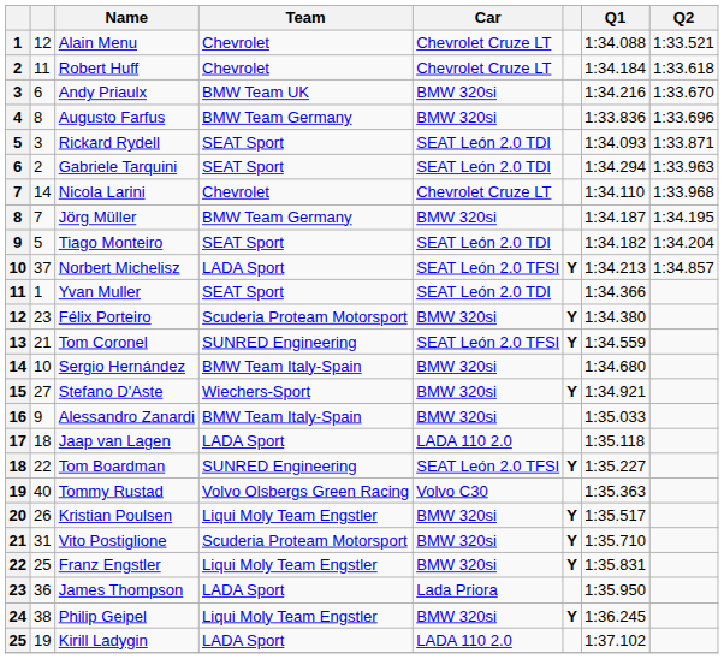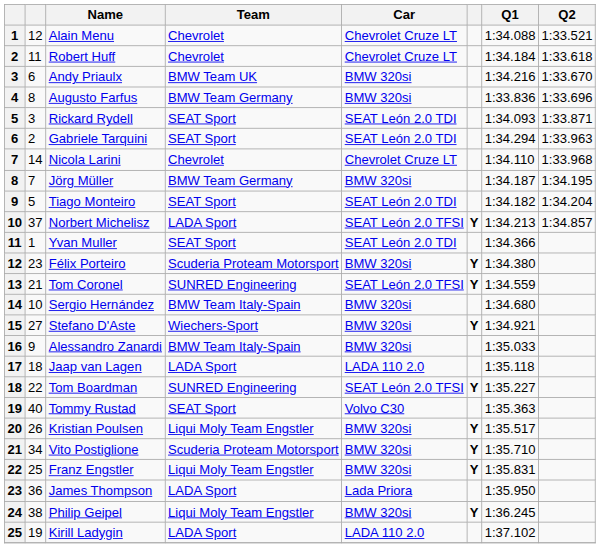 <table class="wikitable sortable" style="font-size: 95%;">
 <tr>
 <th></th>
 <th></th>
 <th>Name</th>
 <th>Team</th>
 <th>Car</th>
 <th></th>
 <th>Q1</th>
 <th>Q2</th>
 </tr>
 <tr>
 <th>1</th>
 <td>12</td>
 <td> <a href='#'>Alain Menu</a></td>
 <td><a href='#'>Chevrolet</a></td>
 <td><a href='#'>Chevrolet Cruze LT</a></td>
 <td></td>
 <td>1:34.088</td>
 <td>1:33.521</td>
 </tr>
 <tr>
 <th>2</th>
 <td>11</td>
 <td> <a href='#'>Robert Huff</a></td>
 <td><a href='#'>Chevrolet</a></td>
 <td><a href='#'>Chevrolet Cruze LT</a></td>
 <td></td>
 <td>1:34.184</td>
 <td>1:33.618</td>
 </tr>
 <tr>
 <th>3</th>
 <td>6</td>
 <td> <a href='#'>Andy Priaulx</a></td>
 <td><a href='#'>BMW Team UK</a></td>
 <td><a href='#'>BMW 320si</a></td>
 <td></td>
 <td>1:34.216</td>
 <td>1:33.670</td>
 </tr>
 <tr>
 <th>4</th>
 <td>8</td>
 <td> <a href='#'>Augusto Farfus</a></td>
 <td><a href='#'>BMW Team Germany</a></td>
 <td><a href='#'>BMW 320si</a></td>
 <td></td>
 <td>1:33.836</td>
 <td>1:33.696</td>
 </tr>
 <tr>
 <th>5</th>
 <td>3</td>
 <td> <a href='#'>Rickard Rydell</a></td>
 <td><a href='#'>SEAT Sport</a></td>
 <td><a href='#'>SEAT León 2.0 TDI</a></td>
 <td></td>
 <td>1:34.093</td>
 <td>1:33.871</td>
 </tr>
 <tr>
 <th>6</th>
 <td>2</td>
 <td> <a href='#'>Gabriele Tarquini</a></td>
 <td><a href='#'>SEAT Sport</a></td>
 <td><a href='#'>SEAT León 2.0 TDI</a></td>
 <td></td>
 <td>1:34.294</td>
 <td>1:33.963</td>
 </tr>
 <tr>
 <th>7</th>
 <td>14</td>
 <td> <a href='#'>Nicola Larini</a></td>
 <td><a href='#'>Chevrolet</a></td>
 <td><a href='#'>Chevrolet Cruze LT</a></td>
 <td></td>
 <td>1:34.110</td>
 <td>1:33.968</td>
 </tr>
 <tr>
 <th>8</th>
 <td>7</td>
 <td> <a href='#'>Jörg Müller</a></td>
 <td><a href='#'>BMW Team Germany</a></td>
 <td><a href='#'>BMW 320si</a></td>
 <td></td>
 <td>1:34.187</td>
 <td>1:34.195</td>
 </tr>
 <tr>
 <th>9</th>
 <td>5</td>
 <td> <a href='#'>Tiago Monteiro</a></td>
 <td><a href='#'>SEAT Sport</a></td>
 <td><a href='#'>SEAT León 2.0 TDI</a></td>
 <td></td>
 <td>1:34.182</td>
 <td>1:34.204</td>
 </tr>
 <tr>
 <th>10</th>
 <td>37</td>
 <td> <a href='#'>Norbert Michelisz</a></td>
 <td><a href='#'>LADA Sport</a></td>
 <td><a href='#'>SEAT León 2.0 TFSI</a></td>
 <td align=center><strong><span>Y</span></strong></td>
 <td>1:34.213</td>
 <td>1:34.857</td>
 </tr>
 <tr>
 <th>11</th>
 <td>1</td>
 <td> <a href='#'>Yvan Muller</a></td>
 <td><a href='#'>SEAT Sport</a></td>
 <td><a href='#'>SEAT León 2.0 TDI</a></td>
 <td></td>
 <td>1:34.366</td>
 <td></td>
 </tr>
 <tr>
 <th>12</th>
 <td>23</td>
 <td> <a href='#'>Félix Porteiro</a></td>
 <td><a href='#'>Scuderia Proteam Motorsport</a></td>
 <td><a href='#'>BMW 320si</a></td>
 <td align=center><strong><span>Y</span></strong></td>
 <td>1:34.380</td>
 <td></td>
 </tr>
 <tr>
 <th>13</th>
 <td>21</td>
 <td> <a href='#'>Tom Coronel</a></td>
 <td><a href='#'>SUNRED Engineering</a></td>
 <td><a href='#'>SEAT León 2.0 TFSI</a></td>
 <td align=center><strong><span>Y</span></strong></td>
 <td>1:34.559</td>
 <td></td>
 </tr>
 <tr>
 <th>14</th>
 <td>10</td>
 <td> <a href='#'>Sergio Hernández</a></td>
 <td><a href='#'>BMW Team Italy-Spain</a></td>
 <td><a href='#'>BMW 320si</a></td>
 <td></td>
 <td>1:34.680</td>
 <td></td>
 </tr>
 <tr>
 <th>15</th>
 <td>27</td>
 <td> <a href='#'>Stefano D'Aste</a></td>
 <td><a href='#'>Wiechers-Sport</a></td>
 <td><a href='#'>BMW 320si</a></td>
 <td align=center><strong><span>Y</span></strong></td>
 <td>1:34.921</td>
 <td></td>
 </tr>
 <tr>
 <th>16</th>
 <td>9</td>
 <td> <a href='#'>Alessandro Zanardi</a></td>
 <td><a href='#'>BMW Team Italy-Spain</a></td>
 <td><a href='#'>BMW 320si</a></td>
 <td></td>
 <td>1:35.033</td>
 <td></td>
 </tr>
 <tr>
 <th>17</th>
 <td>18</td>
 <td> <a href='#'>Jaap van Lagen</a></td>
 <td><a href='#'>LADA Sport</a></td>
 <td><a href='#'>LADA 110 2.0</a></td>
 <td></td>
 <td>1:35.118</td>
 <td></td>
 </tr>
 <tr>
 <th>18</th>
 <td>22</td>
 <td> <a href='#'>Tom Boardman</a></td>
 <td><a href='#'>SUNRED Engineering</a></td>
 <td><a href='#'>SEAT León 2.0 TFSI</a></td>
 <td align=center><strong><span>Y</span></strong></td>
 <td>1:35.227</td>
 <td></td>
 </tr>
 <tr>
 <th>19</th>
 <td>40</td>
 <td> <a href='#'>Tommy Rustad</a></td>
-<td><a href='#'>Volvo Olsbergs Green Racing</a></td>
+<td><a href='#'>SEAT Sport</a></td>
 <td><a href='#'>Volvo C30</a></td>
 <td></td>
 <td>1:35.363</td>
 <td></td>
 </tr>
 <tr>
 <th>20</th>
 <td>26</td>
 <td> <a href='#'>Kristian Poulsen</a></td>
 <td><a href='#'>Liqui Moly Team Engstler</a></td>
 <td><a href='#'>BMW 320si</a></td>
 <td align=center><strong><span>Y</span></strong></td>
 <td>1:35.517</td>
 <td></td>
 </tr>
 <tr>
 <th>21</th>
-<td>31</td>
+<td>34</td>
 <td> <a href='#'>Vito Postiglione</a></td>
 <td><a href='#'>Scuderia Proteam Motorsport</a></td>
 <td><a href='#'>BMW 320si</a></td>
 <td align=center><strong><span>Y</span></strong></td>
 <td>1:35.710</td>
 <td></td>
 </tr>
 <tr>
 <th>22</th>
 <td>25</td>
 <td> <a href='#'>Franz Engstler</a></td>
 <td><a href='#'>Liqui Moly Team Engstler</a></td>
 <td><a href='#'>BMW 320si</a></td>
 <td align=center><strong><span>Y</span></strong></td>
 <td>1:35.831</td>
 <td></td>
 </tr>
 <tr>
 <th>23</th>
 <td>36</td>
 <td> <a href='#'>James Thompson</a></td>
 <td><a href='#'>LADA Sport</a></td>
 <td><a href='#'>Lada Priora</a></td>
 <td></td>
 <td>1:35.950</td>
 <td></td>
 </tr>
 <tr>
 <th>24</th>
 <td>38</td>
 <td> <a href='#'>Philip Geipel</a></td>
 <td><a href='#'>Liqui Moly Team Engstler</a></td>
 <td><a href='#'>BMW 320si</a></td>
 <td align=center><strong><span>Y</span></strong></td>
 <td>1:36.245</td>
 <td></td>
 </tr>
 <tr>
 <th>25</th>
 <td>19</td>
 <td> <a href='#'>Kirill Ladygin</a></td>
 <td><a href='#'>LADA Sport</a></td>
 <td><a href='#'>LADA 110 2.0</a></td>
 <td></td>
 <td>1:37.102</td>
 <td></td>
 </tr>
 <tr>
 </tr>
 </table>
